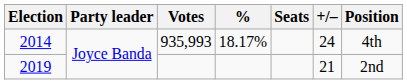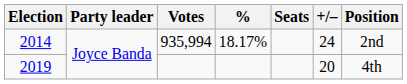 <table class=wikitable style=text-align:center>
 <tr>
 <th>Election</th>
 <th>Party leader</th>
 <th><strong>Votes</strong></th>
 <th><strong>%</strong></th>
 <th><strong>Seats</strong></th>
 <th>+/–</th>
 <th><strong>Position</strong></th>
 </tr>
 <tr>
 <td><a href='#'>2014</a></td>
 <td rowspan="2"><a href='#'>Joyce Banda</a></td>
-<td>935,993</td>
+<td>935,994</td>
 <td>18.17%</td>
 <td></td>
 <td> 24</td>
-<td> 4th</td>
+<td> 2nd</td>
 </tr>
 <tr>
 <td><a href='#'>2019</a></td>
 <td></td>
 <td></td>
 <td></td>
-<td> 21</td>
-<td> 2nd</td>
+<td> 20</td>
+<td> 4th</td>
 </tr>
 </table>
